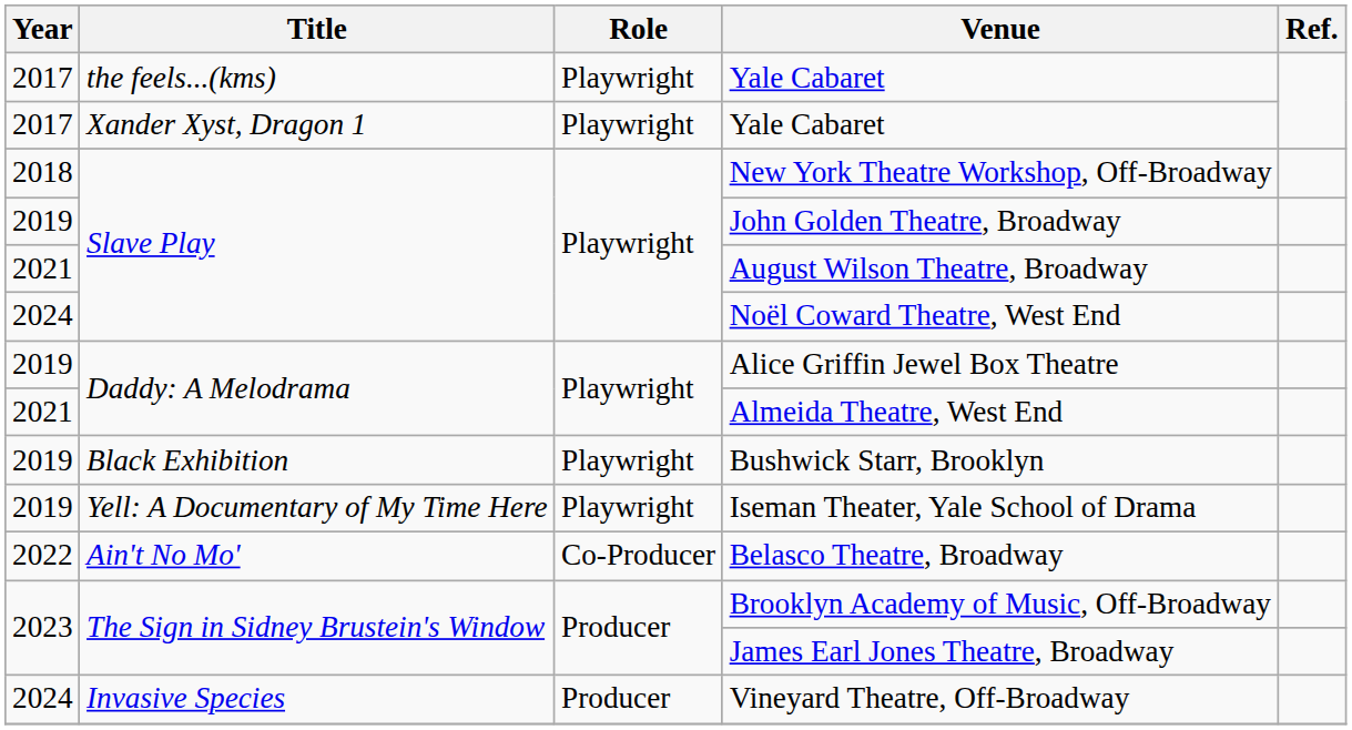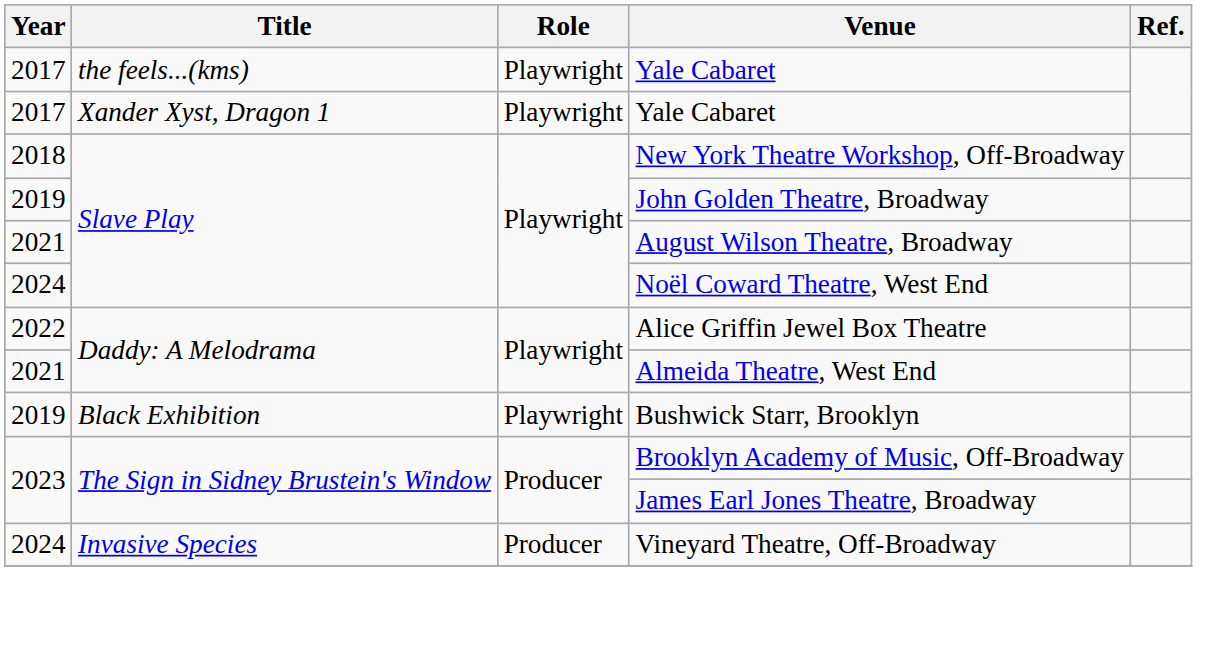 <table class="wikitable sortable">
 <tr>
 <th>Year</th>
 <th>Title</th>
 <th>Role</th>
 <th>Venue</th>
 <th class="unsortable">Ref.</th>
 </tr>
 <tr>
 <td>2017</td>
 <td><em>the feels...(kms)</em></td>
 <td>Playwright</td>
 <td><a href='#'>Yale Cabaret</a></td>
 <td rowspan=2></td>
 </tr>
 <tr>
 <td>2017</td>
 <td><em>Xander Xyst, Dragon 1</em></td>
 <td>Playwright</td>
 <td>Yale Cabaret</td>
 </tr>
 <tr>
 <td>2018</td>
 <td rowspan=4><em><a href='#'>Slave Play</a></em></td>
 <td rowspan=4>Playwright</td>
 <td><a href='#'>New York Theatre Workshop</a>, Off-Broadway</td>
 <td></td>
 </tr>
 <tr>
 <td>2019</td>
 <td><a href='#'>John Golden Theatre</a>, Broadway</td>
 <td></td>
 </tr>
 <tr>
 <td>2021</td>
 <td><a href='#'>August Wilson Theatre</a>, Broadway</td>
 <td></td>
 </tr>
 <tr>
 <td>2024</td>
 <td><a href='#'>Noël Coward Theatre</a>, West End</td>
 <td></td>
 </tr>
 <tr>
-<td>2019</td>
+<td>2022</td>
 <td rowspan=2><em>Daddy: A Melodrama</em></td>
 <td rowspan=2>Playwright</td>
 <td>Alice Griffin Jewel Box Theatre</td>
 <td></td>
 </tr>
 <tr>
 <td>2021</td>
 <td><a href='#'>Almeida Theatre</a>, West End</td>
 <td></td>
 </tr>
 <tr>
 <td>2019</td>
 <td><em>Black Exhibition</em></td>
 <td>Playwright</td>
 <td>Bushwick Starr, Brooklyn</td>
-<td></td>
-</tr>
-<tr>
-<td>2019</td>
-<td><em>Yell: A Documentary of My Time Here</em></td>
-<td>Playwright</td>
-<td>Iseman Theater, Yale School of Drama</td>
-<td></td>
-</tr>
-<tr>
-<td>2022</td>
-<td><em><a href='#'>Ain't No Mo'</a></em></td>
-<td>Co-Producer</td>
-<td><a href='#'>Belasco Theatre</a>, Broadway</td>
 <td></td>
 </tr>
 <tr>
 <td rowspan=2>2023</td>
 <td rowspan=2><em><a href='#'>The Sign in Sidney Brustein's Window</a></em></td>
 <td rowspan=2>Producer</td>
 <td><a href='#'>Brooklyn Academy of Music</a>, Off-Broadway</td>
 <td></td>
 </tr>
 <tr>
 <td><a href='#'>James Earl Jones Theatre</a>, Broadway</td>
 <td></td>
 </tr>
 <tr>
 <td>2024</td>
 <td><a href='#'><em>Invasive Species</em></a></td>
 <td>Producer</td>
 <td>Vineyard Theatre, Off-Broadway</td>
 <td></td>
 </tr>
 <tr>
 </tr>
 </table>
